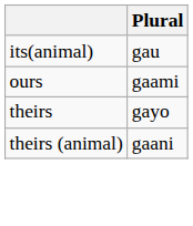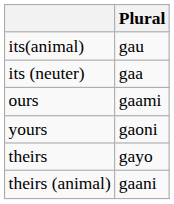 <table class="wikitable">
 <tr>
 <th></th>
 <th>Plural</th>
 </tr>
 <tr>
 <td>its(animal)</td>
 <td>gau</td>
 </tr>
 <tr>
+<td>its (neuter)</td>
+<td>gaa</td>
+</tr>
+<tr>
 <td>ours</td>
 <td>gaami</td>
+</tr>
+<tr>
+<td>yours</td>
+<td>gaoni</td>
 </tr>
 <tr>
 <td>theirs</td>
 <td>gayo</td>
 </tr>
 <tr>
 <td>theirs (animal)</td>
 <td>gaani</td>
 </tr>
 </table>
